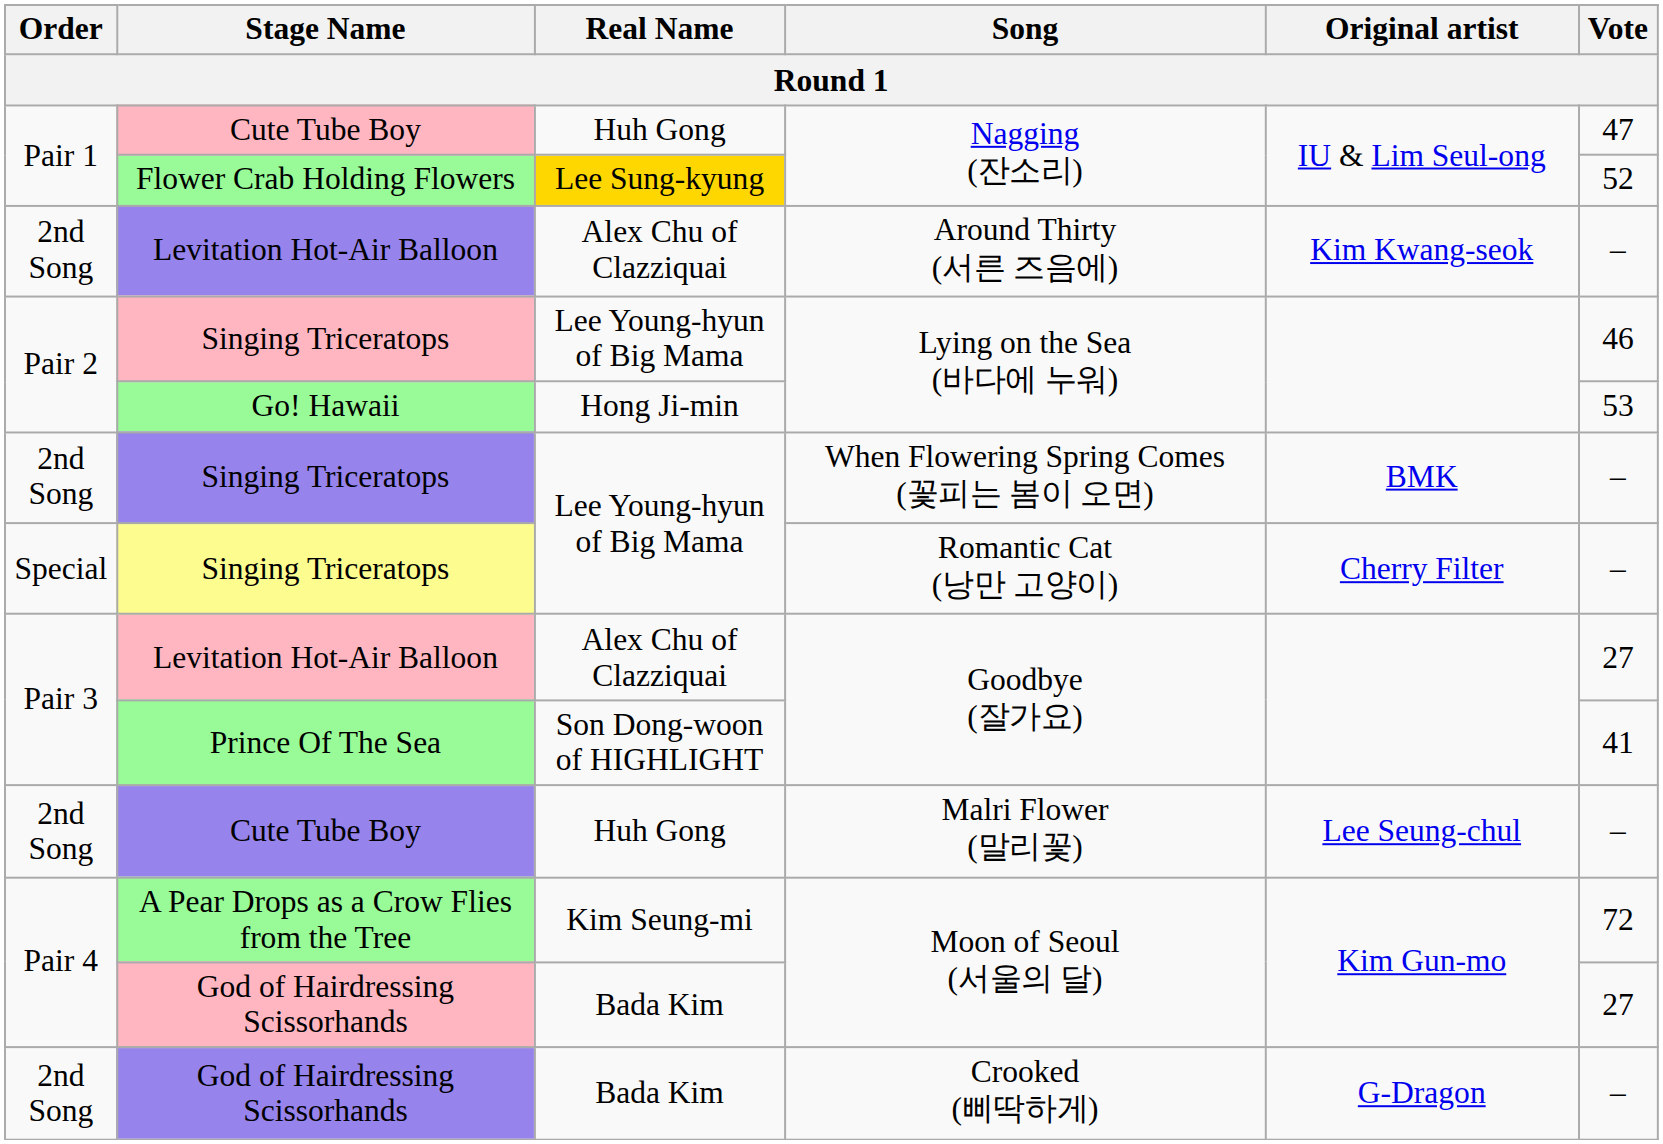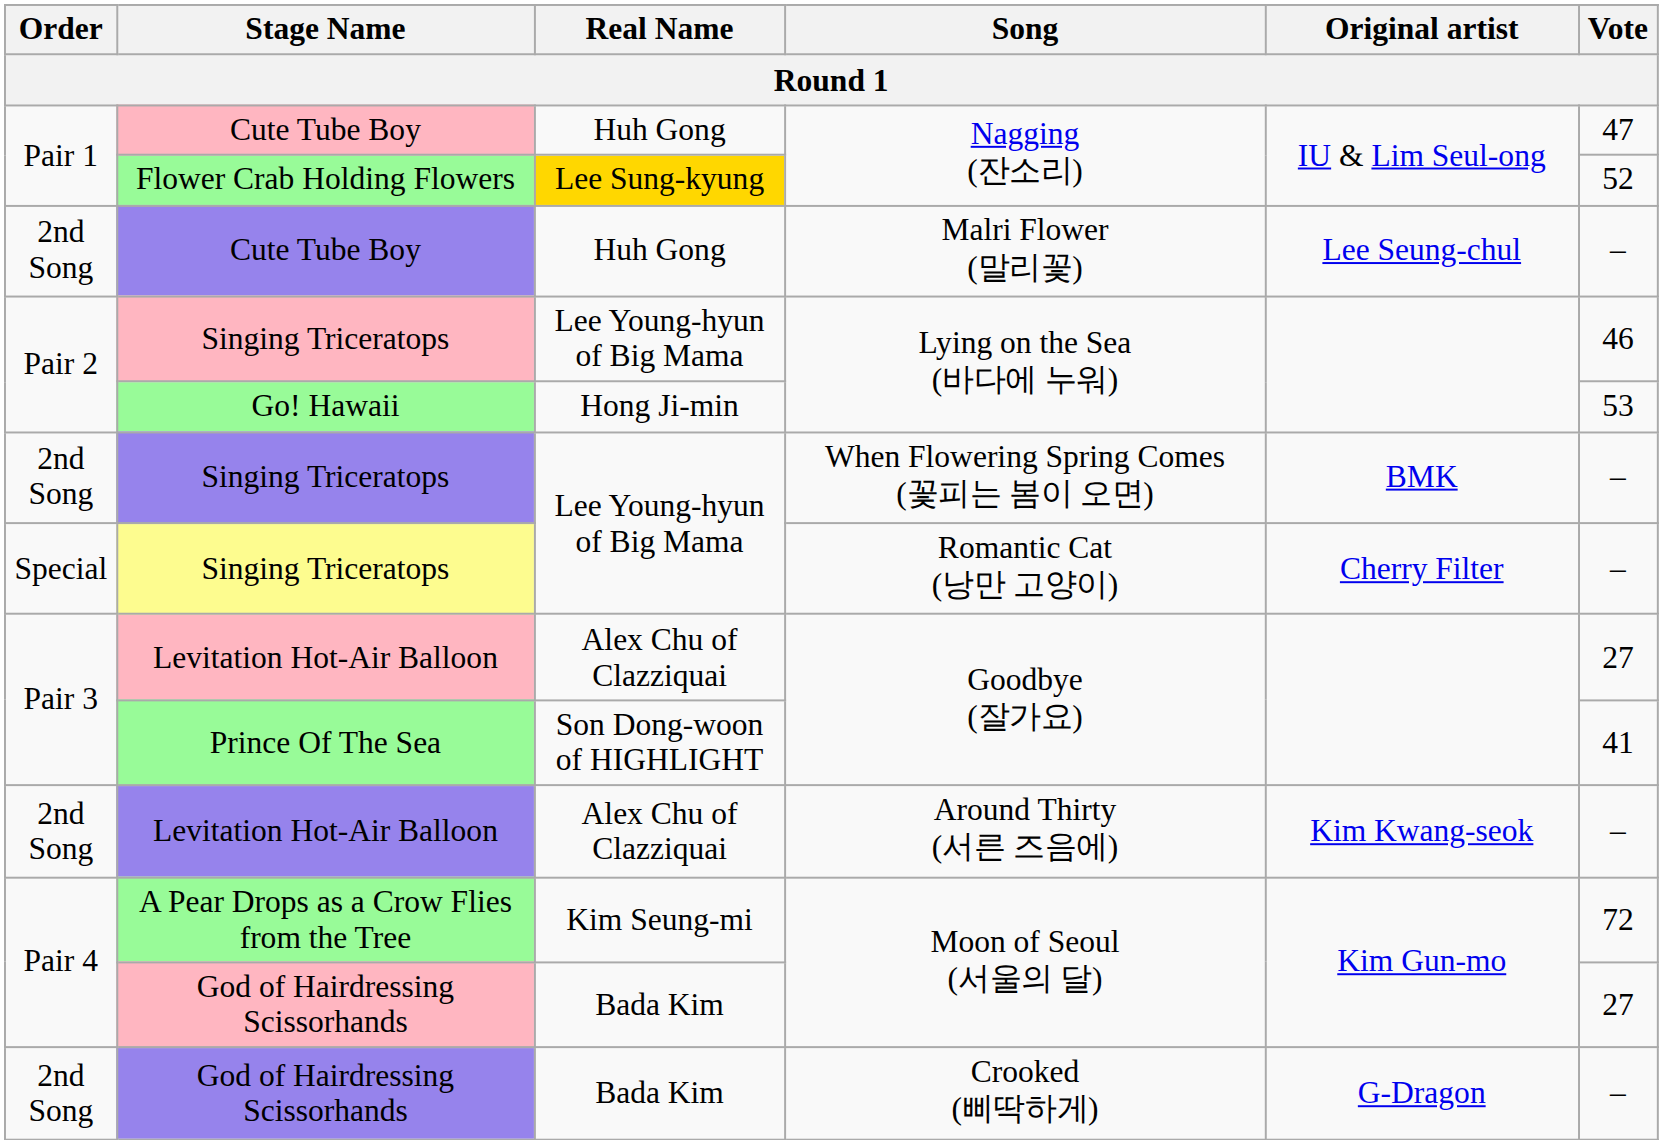 <table class="wikitable" style="text-align:center; width:95%;">
 <tr>
 <th style="width:1%;">Order</th>
 <th style="width:20%;">Stage Name</th>
 <th style="width:12%;">Real Name</th>
 <th style="width:23%;">Song</th>
 <th style="width:15%;">Original artist</th>
 <th style="width:1%;">Vote</th>
 </tr>
 <tr>
 <th colspan=6>Round 1</th>
 </tr>
 <tr>
 <td rowspan=2>Pair 1</td>
 <td bgcolor="lightpink">Cute Tube Boy</td>
 <td>Huh Gong</td>
 <td rowspan=2><a href='#'>Nagging</a><br>(잔소리)</td>
 <td rowspan=2><a href='#'>IU</a> & <a href='#'>Lim Seul-ong</a></td>
 <td>47</td>
 </tr>
 <tr>
 <td bgcolor="palegreen">Flower Crab Holding Flowers</td>
 <td style="background: gold;">Lee Sung-kyung</td>
 <td>52</td>
 </tr>
 <tr>
 <td>2nd Song</td>
-<td bgcolor="#9683EC">Levitation Hot-Air Balloon</td>
-<td>Alex Chu of Clazziquai</td>
-<td>Around Thirty<br>(서른 즈음에)</td>
-<td><a href='#'>Kim Kwang-seok</a></td>
+<td bgcolor="#9683EC">Cute Tube Boy</td>
+<td>Huh Gong</td>
+<td>Malri Flower<br>(말리꽃)</td>
+<td><a href='#'>Lee Seung-chul</a></td>
 <td>–</td>
 </tr>
 <tr>
 <td rowspan=2>Pair 2</td>
 <td bgcolor="lightpink">Singing Triceratops</td>
 <td>Lee Young-hyun of Big Mama</td>
 <td rowspan=2>Lying on the Sea<br>(바다에 누워)</td>
 <td rowspan=2></td>
 <td>46</td>
 </tr>
 <tr>
 <td bgcolor="palegreen">Go! Hawaii</td>
 <td>Hong Ji-min</td>
 <td>53</td>
 </tr>
 <tr>
 <td>2nd Song</td>
 <td bgcolor="#9683EC">Singing Triceratops</td>
 <td rowspan=2>Lee Young-hyun of Big Mama</td>
 <td>When Flowering Spring Comes<br>(꽃피는 봄이 오면)</td>
 <td><a href='#'>BMK</a></td>
 <td>–</td>
 </tr>
 <tr>
 <td>Special</td>
 <td bgcolor="#FDFC8F">Singing Triceratops</td>
 <td>Romantic Cat<br>(낭만 고양이)</td>
 <td><a href='#'>Cherry Filter</a></td>
 <td>–</td>
 </tr>
 <tr>
 <td rowspan=2>Pair 3</td>
 <td bgcolor="lightpink">Levitation Hot-Air Balloon</td>
 <td>Alex Chu of Clazziquai</td>
 <td rowspan=2>Goodbye<br>(잘가요)</td>
 <td rowspan=2></td>
 <td>27</td>
 </tr>
 <tr>
 <td bgcolor="palegreen">Prince Of The Sea</td>
 <td>Son Dong-woon of HIGHLIGHT</td>
 <td>41</td>
 </tr>
 <tr>
 <td>2nd Song</td>
-<td bgcolor="#9683EC">Cute Tube Boy</td>
-<td>Huh Gong</td>
-<td>Malri Flower<br>(말리꽃)</td>
-<td><a href='#'>Lee Seung-chul</a></td>
+<td bgcolor="#9683EC">Levitation Hot-Air Balloon</td>
+<td>Alex Chu of Clazziquai</td>
+<td>Around Thirty<br>(서른 즈음에)</td>
+<td><a href='#'>Kim Kwang-seok</a></td>
 <td>–</td>
 </tr>
 <tr>
 <td rowspan=2>Pair 4</td>
 <td bgcolor="palegreen">A Pear Drops as a Crow Flies from the Tree</td>
 <td>Kim Seung-mi</td>
 <td rowspan=2>Moon of Seoul<br>(서울의 달)</td>
 <td rowspan=2><a href='#'>Kim Gun-mo</a></td>
 <td>72</td>
 </tr>
 <tr>
 <td bgcolor="lightpink">God of Hairdressing Scissorhands</td>
 <td>Bada Kim</td>
 <td>27</td>
 </tr>
 <tr>
 <td>2nd Song</td>
 <td bgcolor="#9683EC">God of Hairdressing Scissorhands</td>
 <td>Bada Kim</td>
 <td>Crooked<br>(삐딱하게)</td>
 <td><a href='#'>G-Dragon</a></td>
 <td>–</td>
 </tr>
 </table>
